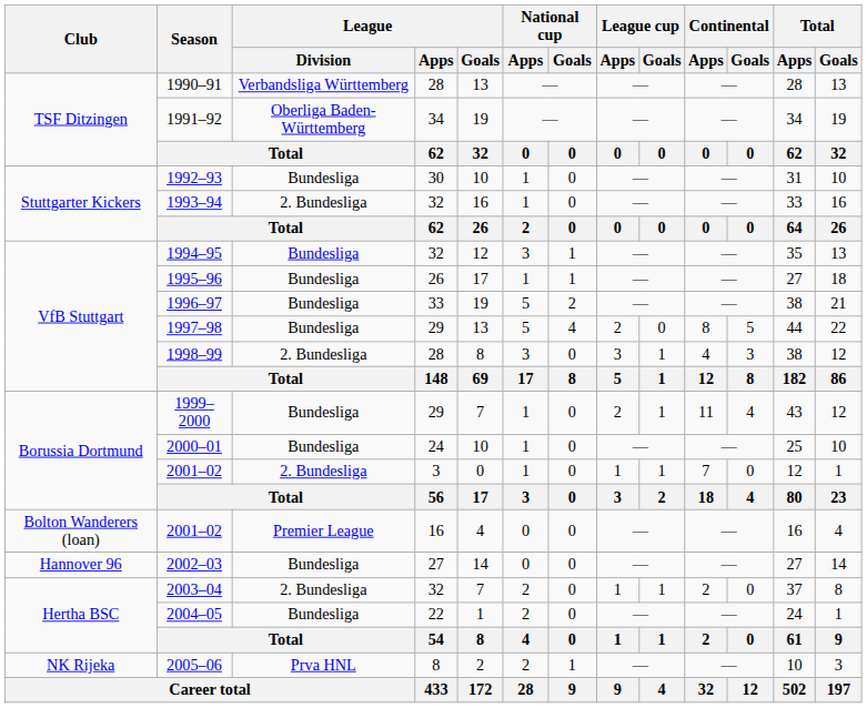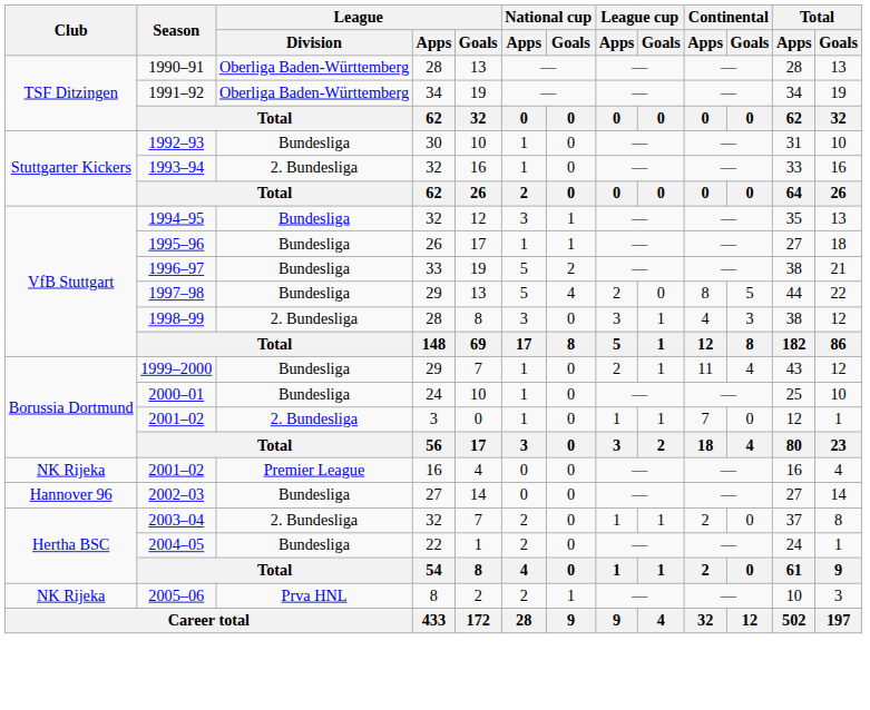 <table class="wikitable" style="text-align:center">
 <tr>
 <th rowspan="2">Club</th>
 <th rowspan="2">Season</th>
 <th colspan="3">League</th>
 <th colspan="2">National cup</th>
 <th colspan="2">League cup</th>
 <th colspan="2">Continental</th>
 <th colspan="2">Total</th>
 </tr>
 <tr>
 <th>Division</th>
 <th>Apps</th>
 <th>Goals</th>
 <th>Apps</th>
 <th>Goals</th>
 <th>Apps</th>
 <th>Goals</th>
 <th>Apps</th>
 <th>Goals</th>
 <th>Apps</th>
 <th>Goals</th>
 </tr>
 <tr>
 <td rowspan="3"><a href='#'>TSF Ditzingen</a></td>
 <td>1990–91</td>
-<td><a href='#'>Verbandsliga Württemberg</a></td>
+<td><a href='#'>Oberliga Baden-Württemberg</a></td>
 <td>28</td>
 <td>13</td>
 <td colspan="2">—</td>
 <td colspan="2">—</td>
 <td colspan="2">—</td>
 <td>28</td>
 <td>13</td>
 </tr>
 <tr>
 <td>1991–92</td>
 <td><a href='#'>Oberliga Baden-Württemberg</a></td>
 <td>34</td>
 <td>19</td>
 <td colspan="2">—</td>
 <td colspan="2">—</td>
 <td colspan="2">—</td>
 <td>34</td>
 <td>19</td>
 </tr>
 <tr>
 <th colspan="2">Total</th>
 <th>62</th>
 <th>32</th>
 <th>0</th>
 <th>0</th>
 <th>0</th>
 <th>0</th>
 <th>0</th>
 <th>0</th>
 <th>62</th>
 <th>32</th>
 </tr>
 <tr>
 <td rowspan="3"><a href='#'>Stuttgarter Kickers</a></td>
 <td><a href='#'>1992–93</a></td>
 <td>Bundesliga</td>
 <td>30</td>
 <td>10</td>
 <td>1</td>
 <td>0</td>
 <td colspan="2">—</td>
 <td colspan="2">—</td>
 <td>31</td>
 <td>10</td>
 </tr>
 <tr>
 <td><a href='#'>1993–94</a></td>
 <td>2. Bundesliga</td>
 <td>32</td>
 <td>16</td>
 <td>1</td>
 <td>0</td>
 <td colspan="2">—</td>
 <td colspan="2">—</td>
 <td>33</td>
 <td>16</td>
 </tr>
 <tr>
 <th colspan="2">Total</th>
 <th>62</th>
 <th>26</th>
 <th>2</th>
 <th>0</th>
 <th>0</th>
 <th>0</th>
 <th>0</th>
 <th>0</th>
 <th>64</th>
 <th>26</th>
 </tr>
 <tr>
 <td rowspan="6"><a href='#'>VfB Stuttgart</a></td>
 <td><a href='#'>1994–95</a></td>
 <td><a href='#'>Bundesliga</a></td>
 <td>32</td>
 <td>12</td>
 <td>3</td>
 <td>1</td>
 <td colspan="2">—</td>
 <td colspan="2">—</td>
 <td>35</td>
 <td>13</td>
 </tr>
 <tr>
 <td><a href='#'>1995–96</a></td>
 <td>Bundesliga</td>
 <td>26</td>
 <td>17</td>
 <td>1</td>
 <td>1</td>
 <td colspan="2">—</td>
 <td colspan="2">—</td>
 <td>27</td>
 <td>18</td>
 </tr>
 <tr>
 <td><a href='#'>1996–97</a></td>
 <td>Bundesliga</td>
 <td>33</td>
 <td>19</td>
 <td>5</td>
 <td>2</td>
 <td colspan="2">—</td>
 <td colspan="2">—</td>
 <td>38</td>
 <td>21</td>
 </tr>
 <tr>
 <td><a href='#'>1997–98</a></td>
 <td>Bundesliga</td>
 <td>29</td>
 <td>13</td>
 <td>5</td>
 <td>4</td>
 <td>2</td>
 <td>0</td>
 <td>8</td>
 <td>5</td>
 <td>44</td>
 <td>22</td>
 </tr>
 <tr>
 <td><a href='#'>1998–99</a></td>
 <td>2. Bundesliga</td>
 <td>28</td>
 <td>8</td>
 <td>3</td>
 <td>0</td>
 <td>3</td>
 <td>1</td>
 <td>4</td>
 <td>3</td>
 <td>38</td>
 <td>12</td>
 </tr>
 <tr>
 <th colspan="2">Total</th>
 <th>148</th>
 <th>69</th>
 <th>17</th>
 <th>8</th>
 <th>5</th>
 <th>1</th>
 <th>12</th>
 <th>8</th>
 <th>182</th>
 <th>86</th>
 </tr>
 <tr>
 <td rowspan="4"><a href='#'>Borussia Dortmund</a></td>
 <td><a href='#'>1999–2000</a></td>
 <td>Bundesliga</td>
 <td>29</td>
 <td>7</td>
 <td>1</td>
 <td>0</td>
 <td>2</td>
 <td>1</td>
 <td>11</td>
 <td>4</td>
 <td>43</td>
 <td>12</td>
 </tr>
 <tr>
 <td><a href='#'>2000–01</a></td>
 <td>Bundesliga</td>
 <td>24</td>
 <td>10</td>
 <td>1</td>
 <td>0</td>
 <td colspan="2">—</td>
 <td colspan="2">—</td>
 <td>25</td>
 <td>10</td>
 </tr>
 <tr>
 <td><a href='#'>2001–02</a></td>
 <td><a href='#'>2. Bundesliga</a></td>
 <td>3</td>
 <td>0</td>
 <td>1</td>
 <td>0</td>
 <td>1</td>
 <td>1</td>
 <td>7</td>
 <td>0</td>
 <td>12</td>
 <td>1</td>
 </tr>
 <tr>
 <th colspan="2">Total</th>
 <th>56</th>
 <th>17</th>
 <th>3</th>
 <th>0</th>
 <th>3</th>
 <th>2</th>
 <th>18</th>
 <th>4</th>
 <th>80</th>
 <th>23</th>
 </tr>
 <tr>
-<td><a href='#'>Bolton Wanderers</a> (loan)</td>
+<td><a href='#'>NK Rijeka</a></td>
 <td><a href='#'>2001–02</a></td>
 <td><a href='#'>Premier League</a></td>
 <td>16</td>
 <td>4</td>
 <td>0</td>
 <td>0</td>
 <td colspan="2">—</td>
 <td colspan="2">—</td>
 <td>16</td>
 <td>4</td>
 </tr>
 <tr>
 <td><a href='#'>Hannover 96</a></td>
 <td><a href='#'>2002–03</a></td>
 <td>Bundesliga</td>
 <td>27</td>
 <td>14</td>
 <td>0</td>
 <td>0</td>
 <td colspan="2">—</td>
 <td colspan="2">—</td>
 <td>27</td>
 <td>14</td>
 </tr>
 <tr>
 <td rowspan="3"><a href='#'>Hertha BSC</a></td>
 <td><a href='#'>2003–04</a></td>
 <td>2. Bundesliga</td>
 <td>32</td>
 <td>7</td>
 <td>2</td>
 <td>0</td>
 <td>1</td>
 <td>1</td>
 <td>2</td>
 <td>0</td>
 <td>37</td>
 <td>8</td>
 </tr>
 <tr>
 <td><a href='#'>2004–05</a></td>
 <td>Bundesliga</td>
 <td>22</td>
 <td>1</td>
 <td>2</td>
 <td>0</td>
 <td colspan="2">—</td>
 <td colspan="2">—</td>
 <td>24</td>
 <td>1</td>
 </tr>
 <tr>
 <th colspan="2">Total</th>
 <th>54</th>
 <th>8</th>
 <th>4</th>
 <th>0</th>
 <th>1</th>
 <th>1</th>
 <th>2</th>
 <th>0</th>
 <th>61</th>
 <th>9</th>
 </tr>
 <tr>
 <td><a href='#'>NK Rijeka</a></td>
 <td><a href='#'>2005–06</a></td>
 <td><a href='#'>Prva HNL</a></td>
 <td>8</td>
 <td>2</td>
 <td>2</td>
 <td>1</td>
 <td colspan="2">—</td>
 <td colspan="2">—</td>
 <td>10</td>
 <td>3</td>
 </tr>
 <tr>
 <th colspan="3">Career total</th>
 <th>433</th>
 <th>172</th>
 <th>28</th>
 <th>9</th>
 <th>9</th>
 <th>4</th>
 <th>32</th>
 <th>12</th>
 <th>502</th>
 <th>197</th>
 </tr>
 </table>
